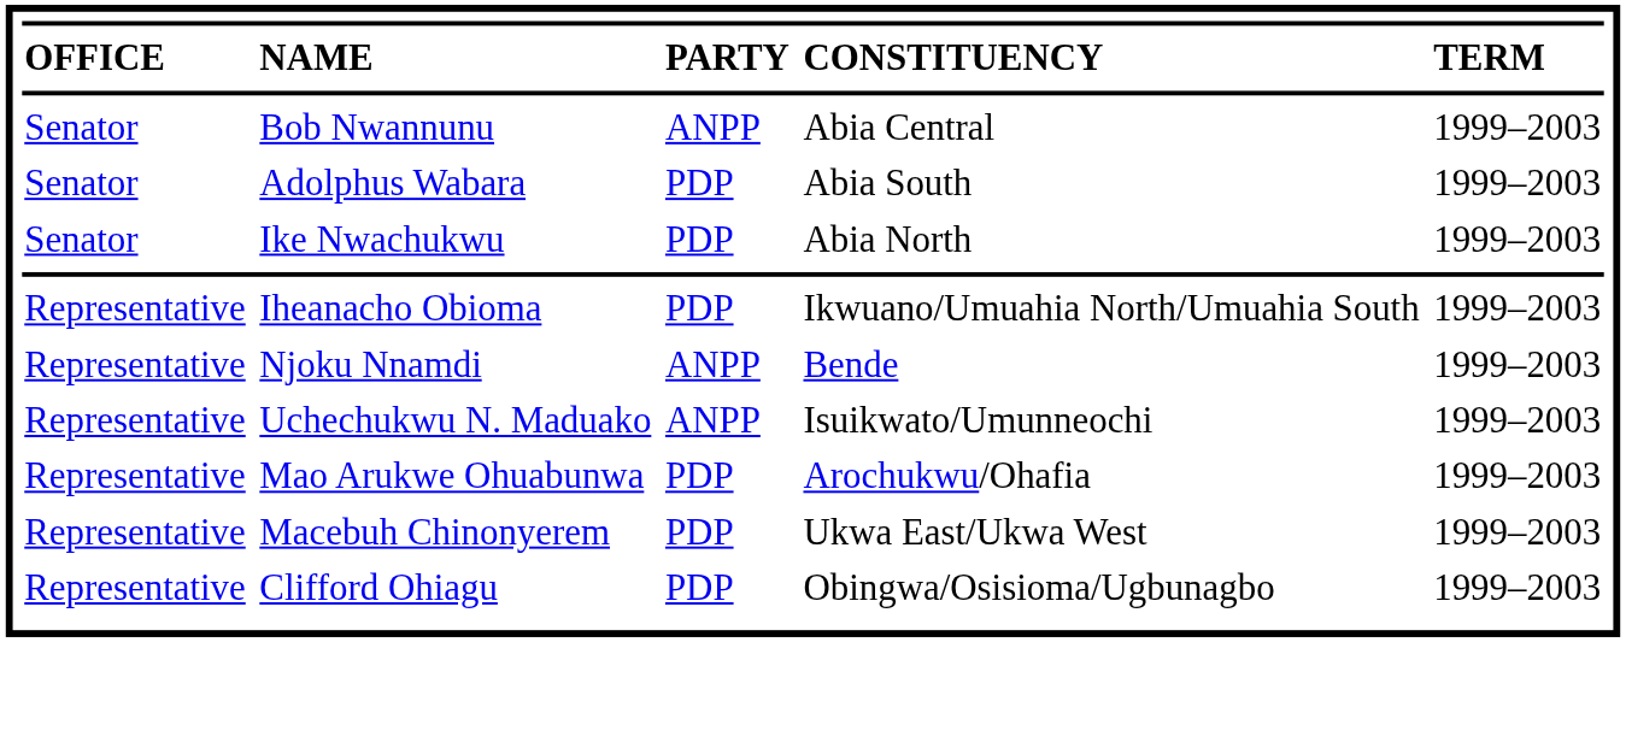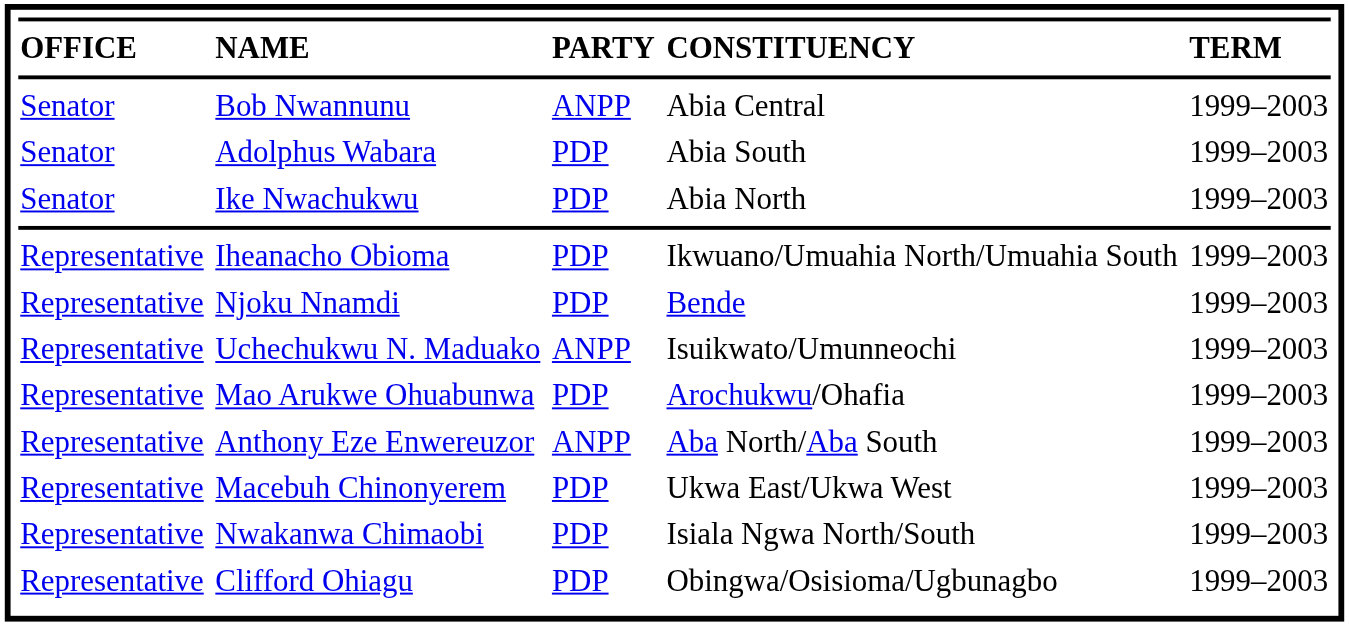 <table cellpadding=1 cellspacing=4 style="margin:3px; border:3px solid #000000;">
 <tr>
 <td bgcolor=#000000 colspan=5></td>
 </tr>
 <tr>
 <td><strong>OFFICE</strong></td>
 <td><strong>NAME</strong></td>
 <td><strong>PARTY</strong></td>
 <td><strong>CONSTITUENCY</strong></td>
 <td><strong>TERM</strong></td>
 </tr>
 <tr>
 <td bgcolor=#000000 colspan=5></td>
 </tr>
 <tr>
 <td><a href='#'>Senator</a></td>
 <td><a href='#'>Bob Nwannunu</a></td>
 <td><a href='#'>ANPP</a></td>
 <td>Abia Central</td>
 <td>1999–2003</td>
 </tr>
 <tr>
 <td><a href='#'>Senator</a></td>
 <td><a href='#'>Adolphus Wabara</a></td>
 <td><a href='#'>PDP</a></td>
 <td>Abia South</td>
 <td>1999–2003</td>
 </tr>
 <tr>
 <td><a href='#'>Senator</a></td>
 <td><a href='#'>Ike Nwachukwu</a></td>
 <td><a href='#'>PDP</a></td>
 <td>Abia North</td>
 <td>1999–2003</td>
 </tr>
 <tr>
 <td bgcolor=#000000 colspan=5></td>
 </tr>
 <tr>
 <td><a href='#'>Representative</a></td>
 <td><a href='#'>Iheanacho Obioma</a></td>
 <td><a href='#'>PDP</a></td>
 <td>Ikwuano/Umuahia North/Umuahia South</td>
 <td>1999–2003</td>
 </tr>
 <tr>
 <td><a href='#'>Representative</a></td>
 <td><a href='#'>Njoku Nnamdi</a></td>
-<td><a href='#'>ANPP</a></td>
+<td><a href='#'>PDP</a></td>
 <td><a href='#'>Bende</a></td>
 <td>1999–2003</td>
 </tr>
 <tr>
 <td><a href='#'>Representative</a></td>
 <td><a href='#'>Uchechukwu N. Maduako</a></td>
 <td><a href='#'>ANPP</a></td>
 <td>Isuikwato/Umunneochi</td>
 <td>1999–2003</td>
 </tr>
 <tr>
 <td><a href='#'>Representative</a></td>
 <td><a href='#'>Mao Arukwe Ohuabunwa</a></td>
 <td><a href='#'>PDP</a></td>
 <td><a href='#'>Arochukwu</a>/Ohafia</td>
 <td>1999–2003</td>
 </tr>
 <tr>
 <td><a href='#'>Representative</a></td>
+<td><a href='#'>Anthony Eze Enwereuzor</a></td>
+<td><a href='#'>ANPP</a></td>
+<td><a href='#'>Aba</a> North/<a href='#'>Aba</a> South</td>
+<td>1999–2003</td>
+</tr>
+<tr>
+<td><a href='#'>Representative</a></td>
 <td><a href='#'>Macebuh Chinonyerem</a></td>
 <td><a href='#'>PDP</a></td>
 <td>Ukwa East/Ukwa West</td>
+<td>1999–2003</td>
+</tr>
+<tr>
+<td><a href='#'>Representative</a></td>
+<td><a href='#'>Nwakanwa Chimaobi</a></td>
+<td><a href='#'>PDP</a></td>
+<td>Isiala Ngwa North/South</td>
 <td>1999–2003</td>
 </tr>
 <tr>
 <td><a href='#'>Representative</a></td>
 <td><a href='#'>Clifford Ohiagu</a></td>
 <td><a href='#'>PDP</a></td>
 <td>Obingwa/Osisioma/Ugbunagbo</td>
 <td>1999–2003</td>
 </tr>
 <tr>
 </tr>
 </table>
